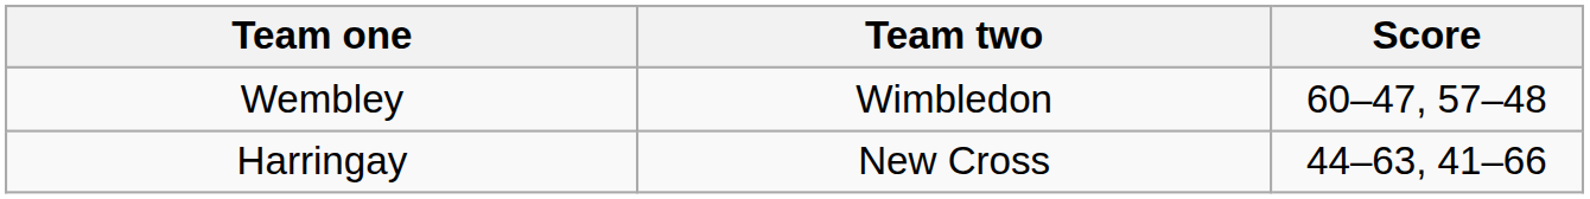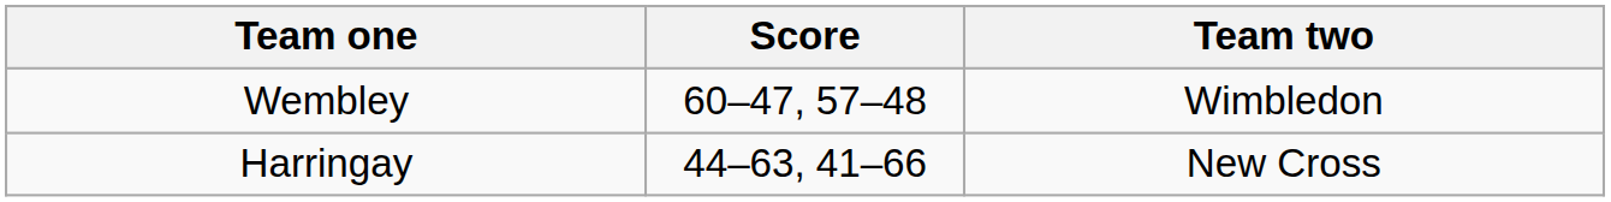 <table class="wikitable" style="text-align: center">
 <tr>
 <th width=250>Team one</th>
+<th width=120>Score</th>
 <th width=250>Team two</th>
-<th width=120>Score</th>
 </tr>
 <tr>
 <td>Wembley</td>
+<td>60–47, 57–48</td>
 <td>Wimbledon</td>
-<td>60–47, 57–48</td>
 </tr>
 <tr>
 <td>Harringay</td>
+<td>44–63, 41–66</td>
 <td>New Cross</td>
-<td>44–63, 41–66</td>
 </tr>
 </table>
